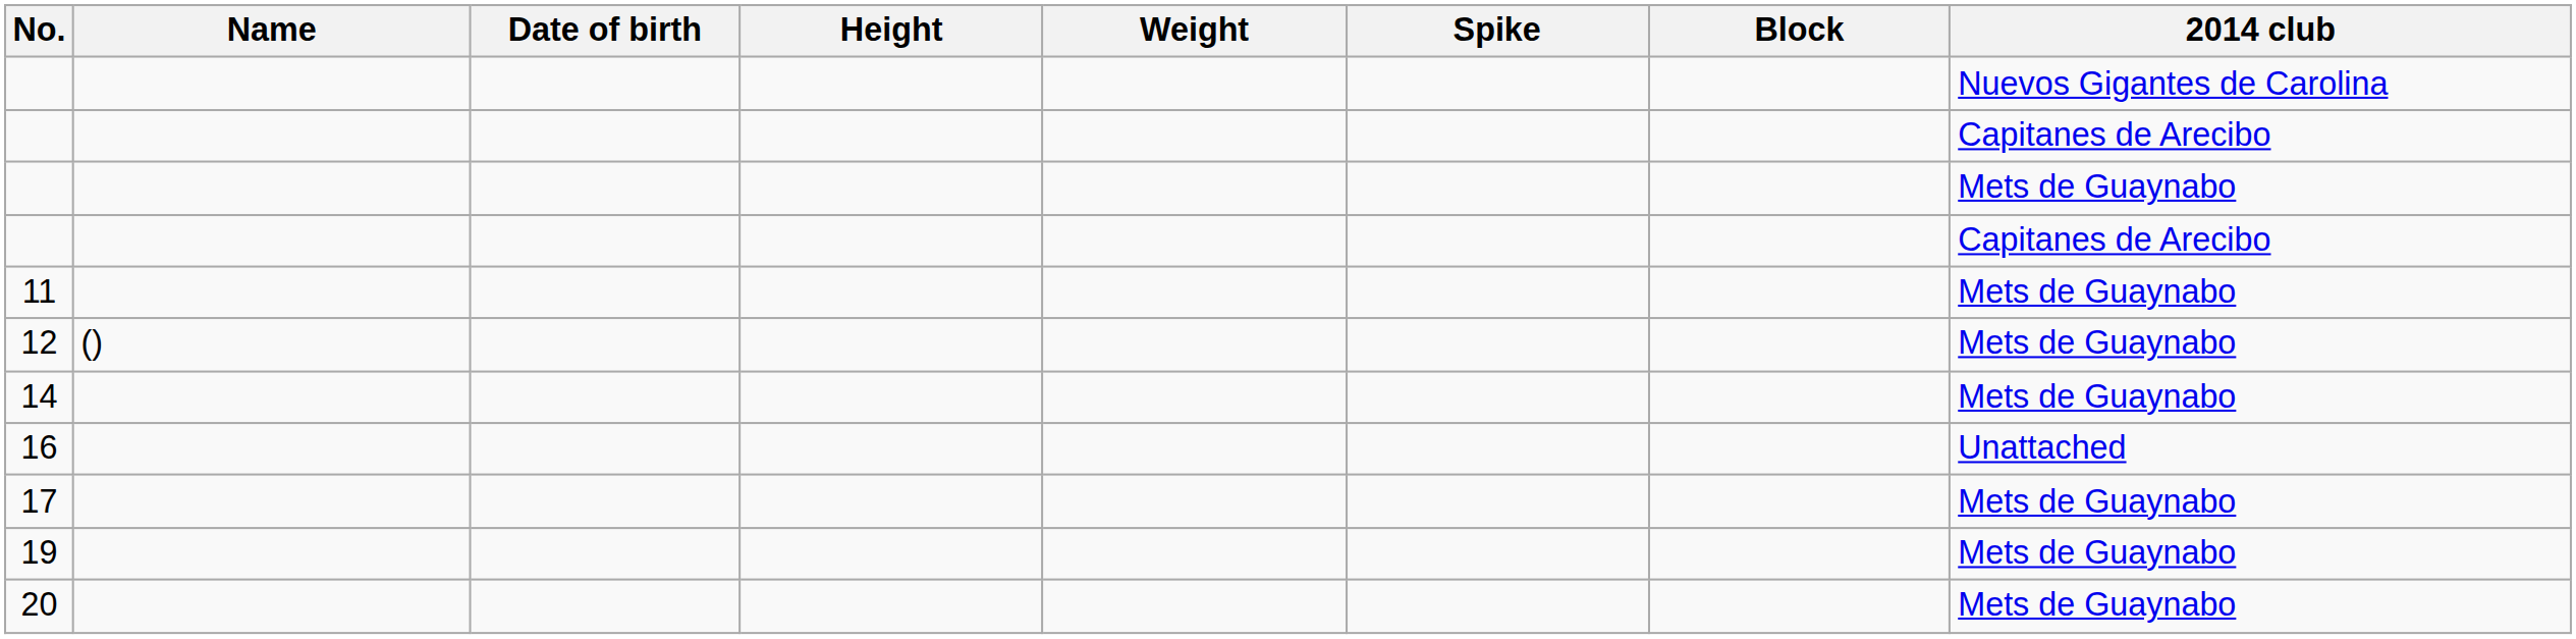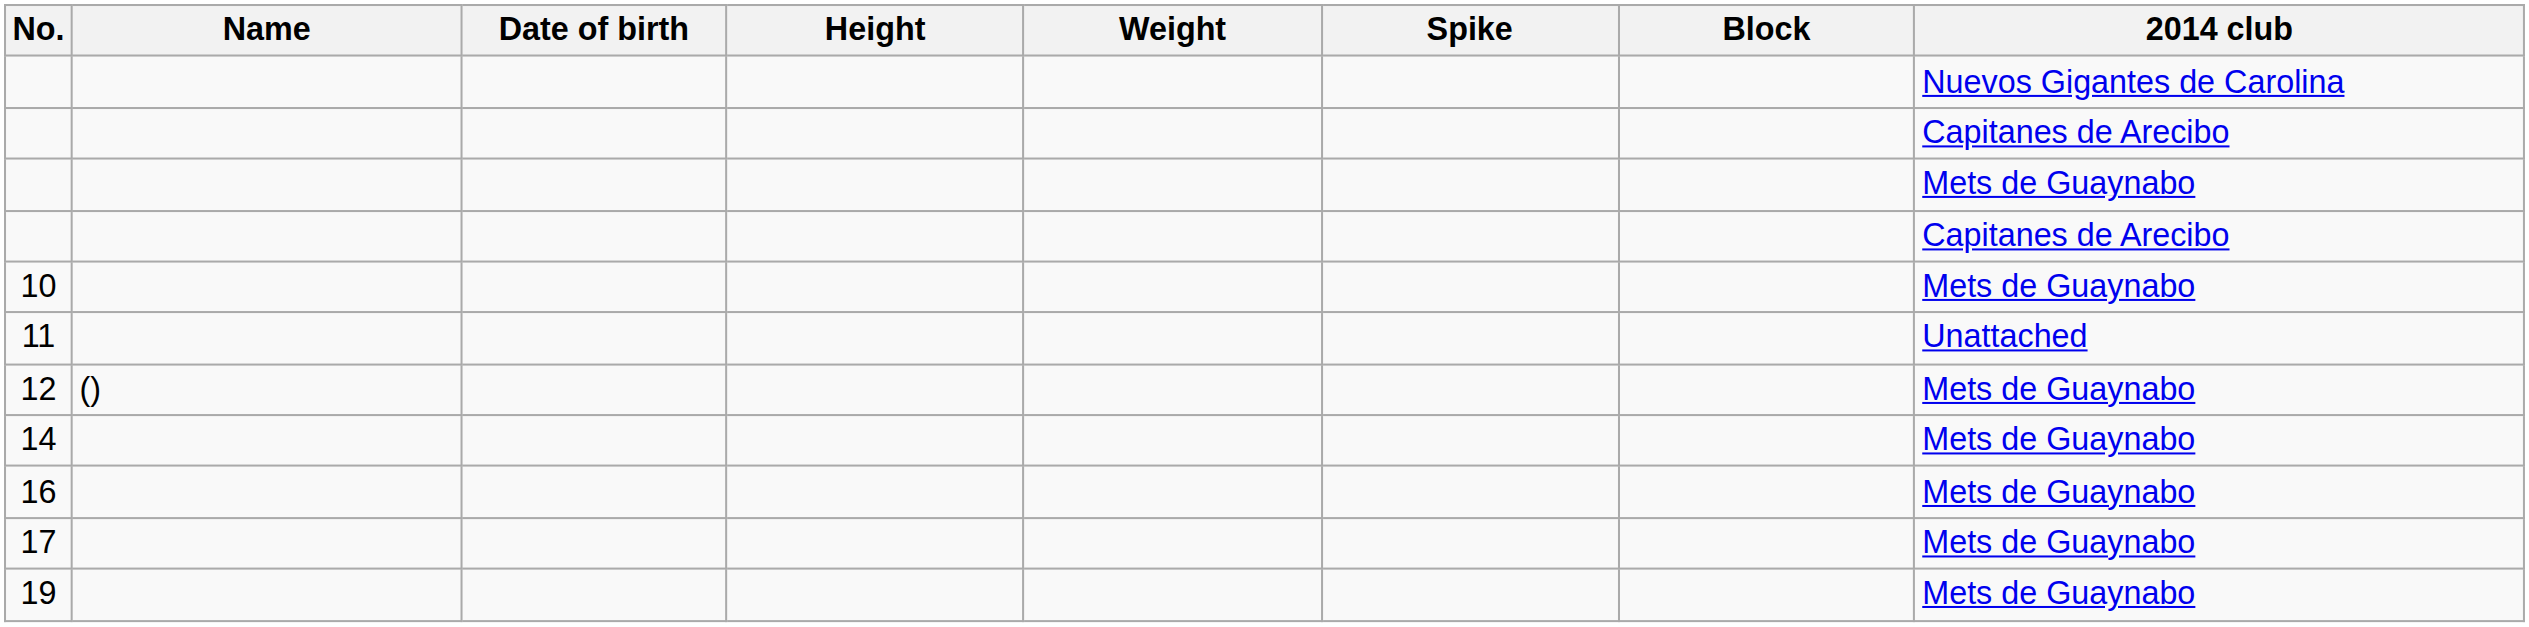 <table class="wikitable sortable" style="font-size:100%; text-align:center;">
 <tr>
 <th>No.</th>
 <th style="width:12em">Name</th>
 <th style="width:8em">Date of birth</th>
 <th style="width:9em">Height</th>
 <th style="width:9em">Weight</th>
 <th style="width:9em">Spike</th>
 <th style="width:9em">Block</th>
 <th style="width:19em">2014 club</th>
 </tr>
 <tr>
 <td></td>
 <td align=left></td>
 <td align=right></td>
 <td></td>
 <td></td>
 <td></td>
 <td></td>
 <td align=left> <a href='#'>Nuevos Gigantes de Carolina</a></td>
 </tr>
 <tr>
 <td></td>
 <td align=left></td>
 <td align=right></td>
 <td></td>
 <td></td>
 <td></td>
 <td></td>
 <td align=left> <a href='#'>Capitanes de Arecibo</a></td>
 </tr>
 <tr>
 <td></td>
 <td align=left></td>
 <td align=right></td>
 <td></td>
 <td></td>
 <td></td>
 <td></td>
 <td align=left> <a href='#'>Mets de Guaynabo</a></td>
 </tr>
 <tr>
 <td></td>
 <td align=left></td>
 <td align=right></td>
 <td></td>
 <td></td>
 <td></td>
 <td></td>
 <td align=left> <a href='#'>Capitanes de Arecibo</a></td>
 </tr>
 <tr>
+<td>10</td>
+<td align=left></td>
+<td align=right></td>
+<td></td>
+<td></td>
+<td></td>
+<td></td>
+<td align=left> <a href='#'>Mets de Guaynabo</a></td>
+</tr>
+<tr>
 <td>11</td>
 <td align=left></td>
 <td align=right></td>
 <td></td>
 <td></td>
 <td></td>
 <td></td>
-<td align=left> <a href='#'>Mets de Guaynabo</a></td>
+<td align=left><a href='#'>Unattached</a></td>
 </tr>
 <tr>
 <td>12</td>
 <td align=left> ()</td>
 <td align=right></td>
 <td></td>
 <td></td>
 <td></td>
 <td></td>
 <td align=left> <a href='#'>Mets de Guaynabo</a></td>
 </tr>
 <tr>
 <td>14</td>
 <td align=left></td>
 <td align=right></td>
 <td></td>
 <td></td>
 <td></td>
 <td></td>
 <td align=left> <a href='#'>Mets de Guaynabo</a></td>
 </tr>
 <tr>
 <td>16</td>
 <td align=left></td>
 <td align=right></td>
 <td></td>
 <td></td>
 <td></td>
 <td></td>
-<td align=left><a href='#'>Unattached</a></td>
+<td align=left> <a href='#'>Mets de Guaynabo</a></td>
 </tr>
 <tr>
 <td>17</td>
 <td align=left></td>
 <td align=right></td>
 <td></td>
 <td></td>
 <td></td>
 <td></td>
 <td align=left> <a href='#'>Mets de Guaynabo</a></td>
 </tr>
 <tr>
 <td>19</td>
 <td align=left></td>
 <td align=right></td>
 <td></td>
 <td></td>
 <td></td>
 <td></td>
 <td align=left> <a href='#'>Mets de Guaynabo</a></td>
 </tr>
-<tr>
-<td>20</td>
-<td align=left></td>
-<td align=right></td>
-<td></td>
-<td></td>
-<td></td>
-<td></td>
-<td align=left> <a href='#'>Mets de Guaynabo</a></td>
-</tr>
 </table>
